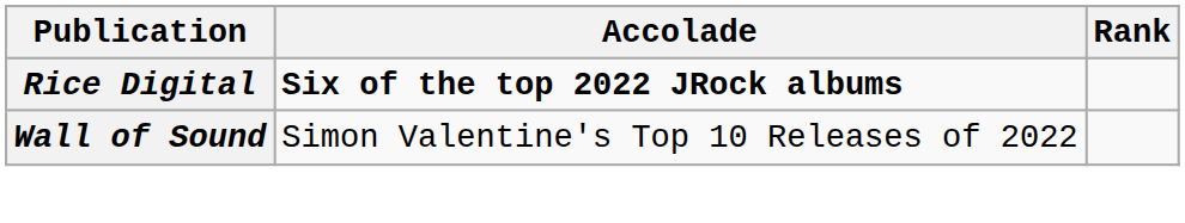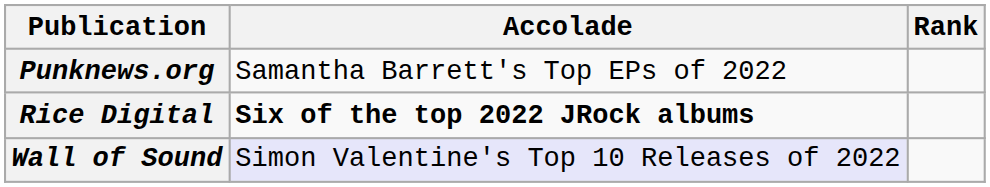 <table class="wikitable sortable plainrowheaders">
 <tr>
 <th>Publication</th>
 <th>Accolade</th>
 <th>Rank</th>
+</tr>
+<tr>
+<th scope="row"><em>Punknews.org</em></th>
+<td>Samantha Barrett's Top EPs of 2022</td>
+<td></td>
 </tr>
 <tr>
 <th scope="row"><em>Rice Digital</em></th>
 <td><strong>Six of the top 2022 JRock albums</strong></td>
 <td></td>
 </tr>
 <tr>
 <th scope="row"><em>Wall of Sound</em></th>
-<td>Simon Valentine's Top 10 Releases of 2022</td>
+<td style="background: lavender;">Simon Valentine's Top 10 Releases of 2022</td>
 <td></td>
 </tr>
 </table>
